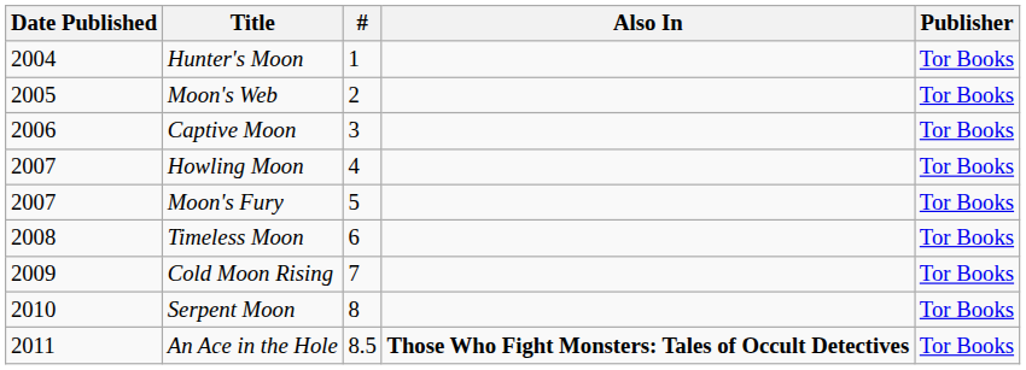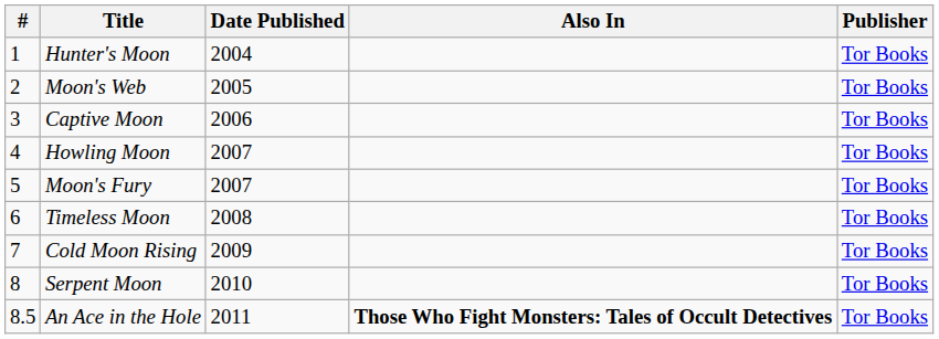 <table class="wikitable">
 <tr>
+<th>#</th>
+<th>Title</th>
 <th>Date Published</th>
-<th>Title</th>
-<th>#</th>
 <th>Also In</th>
 <th>Publisher</th>
 </tr>
 <tr>
+<td>1</td>
+<td><em>Hunter's Moon</em></td>
 <td>2004</td>
-<td><em>Hunter's Moon</em></td>
-<td>1</td>
 <td></td>
 <td><a href='#'>Tor Books</a></td>
 </tr>
 <tr>
+<td>2</td>
+<td><em>Moon's Web</em></td>
 <td>2005</td>
-<td><em>Moon's Web</em></td>
-<td>2</td>
 <td></td>
 <td><a href='#'>Tor Books</a></td>
 </tr>
 <tr>
+<td>3</td>
+<td><em>Captive Moon</em></td>
 <td>2006</td>
-<td><em>Captive Moon</em></td>
-<td>3</td>
 <td></td>
 <td><a href='#'>Tor Books</a></td>
 </tr>
 <tr>
+<td>4</td>
+<td><em>Howling Moon</em></td>
 <td>2007</td>
-<td><em>Howling Moon</em></td>
-<td>4</td>
 <td></td>
 <td><a href='#'>Tor Books</a></td>
 </tr>
 <tr>
+<td>5</td>
+<td><em>Moon's Fury</em></td>
 <td>2007</td>
-<td><em>Moon's Fury</em></td>
-<td>5</td>
 <td></td>
 <td><a href='#'>Tor Books</a></td>
 </tr>
 <tr>
+<td>6</td>
+<td><em>Timeless Moon</em></td>
 <td>2008</td>
-<td><em>Timeless Moon</em></td>
-<td>6</td>
 <td></td>
 <td><a href='#'>Tor Books</a></td>
 </tr>
 <tr>
+<td>7</td>
+<td><em>Cold Moon Rising</em></td>
 <td>2009</td>
-<td><em>Cold Moon Rising</em></td>
-<td>7</td>
 <td></td>
 <td><a href='#'>Tor Books</a></td>
 </tr>
 <tr>
+<td>8</td>
+<td><em>Serpent Moon</em></td>
 <td>2010</td>
-<td><em>Serpent Moon</em></td>
-<td>8</td>
 <td></td>
 <td><a href='#'>Tor Books</a></td>
 </tr>
 <tr>
+<td>8.5</td>
+<td><em>An Ace in the Hole</em></td>
 <td>2011</td>
-<td><em>An Ace in the Hole</em></td>
-<td>8.5</td>
 <td><strong>Those Who Fight Monsters: Tales of Occult Detectives</strong></td>
 <td><a href='#'>Tor Books</a></td>
 </tr>
 </table>
